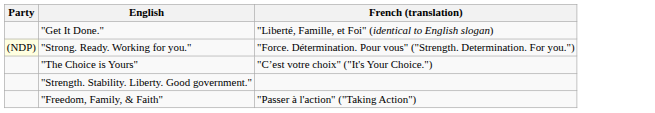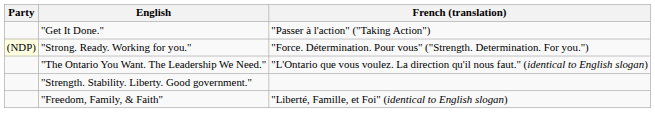 <table class="wikitable">
 <tr>
 <th>Party</th>
 <th>English</th>
 <th>French (translation)</th>
 </tr>
 <tr>
 <td></td>
 <td>"Get It Done."</td>
-<td>"Liberté, Famille, et Foi" (<em>identical to English slogan</em>)</td>
+<td>"Passer à l'action" ("Taking Action")</td>
 </tr>
 <tr>
 <td style="background: lightyellow;"> (NDP)</td>
 <td>"Strong. Ready. Working for you."</td>
 <td>"Force. Détermination. Pour vous" ("Strength. Determination. For you.")</td>
 </tr>
 <tr>
 <td></td>
-<td>"The Choice is Yours"</td>
-<td>"C’est votre choix" ("It's Your Choice.")</td>
+<td>"The Ontario You Want. The Leadership We Need."</td>
+<td>"L'Ontario que vous voulez. La direction qu'il nous faut." (<em>identical to English slogan</em>) </td>
 </tr>
 <tr>
 <td></td>
 <td>"Strength. Stability. Liberty. Good government."</td>
 <td> </td>
 </tr>
 <tr>
 <td></td>
 <td>"Freedom, Family, & Faith"</td>
-<td>"Passer à l'action" ("Taking Action")</td>
+<td>"Liberté, Famille, et Foi" (<em>identical to English slogan</em>)</td>
 </tr>
 </table>
